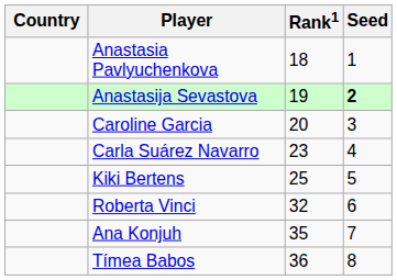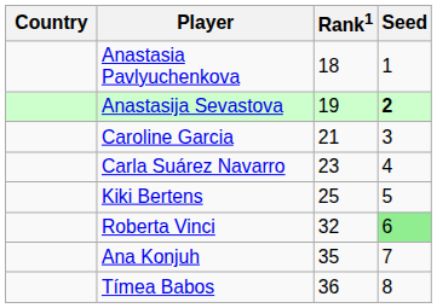 <table class="wikitable" border="1">
 <tr>
 <th width="70">Country</th>
 <th width="175">Player</th>
 <th>Rank<sup>1</sup></th>
 <th>Seed</th>
 </tr>
 <tr>
 <td></td>
 <td><a href='#'>Anastasia Pavlyuchenkova</a></td>
 <td>18</td>
 <td>1</td>
 </tr>
 <tr bgcolor=#cfc>
 <td></td>
 <td><a href='#'>Anastasija Sevastova</a></td>
 <td>19</td>
 <td><strong>2</strong></td>
 </tr>
 <tr>
 <td></td>
 <td><a href='#'>Caroline Garcia</a></td>
-<td>20</td>
+<td>21</td>
 <td>3</td>
 </tr>
 <tr>
 <td></td>
 <td><a href='#'>Carla Suárez Navarro</a></td>
 <td>23</td>
 <td>4</td>
 </tr>
 <tr>
 <td></td>
 <td><a href='#'>Kiki Bertens</a></td>
 <td>25</td>
 <td>5</td>
 </tr>
 <tr>
 <td></td>
 <td><a href='#'>Roberta Vinci</a></td>
 <td>32</td>
-<td>6</td>
+<td style="background: lightgreen;">6</td>
 </tr>
 <tr>
 <td></td>
 <td><a href='#'>Ana Konjuh</a></td>
 <td>35</td>
 <td>7</td>
 </tr>
 <tr>
 <td></td>
 <td><a href='#'>Tímea Babos</a></td>
 <td>36</td>
 <td>8</td>
 </tr>
 </table>
